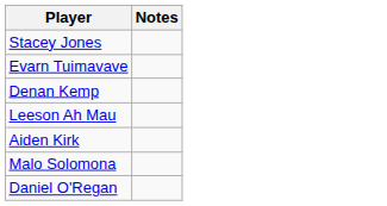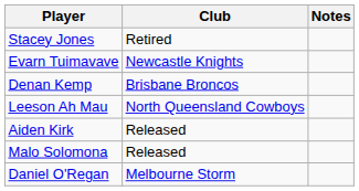 <table class="wikitable" style="font-size:90%">
 <tr style="background:#efefef;">
 <th>Player</th>
+<th>Club</th>
 <th>Notes</th>
 </tr>
 <tr>
 <td><a href='#'>Stacey Jones</a></td>
+<td>Retired</td>
 <td></td>
 </tr>
 <tr>
 <td><a href='#'>Evarn Tuimavave</a></td>
+<td><a href='#'>Newcastle Knights</a></td>
 <td></td>
 </tr>
 <tr>
 <td><a href='#'>Denan Kemp</a></td>
+<td><a href='#'>Brisbane Broncos</a></td>
 <td></td>
 </tr>
 <tr>
 <td><a href='#'>Leeson Ah Mau</a></td>
+<td><a href='#'>North Queensland Cowboys</a></td>
 <td><br></td>
 </tr>
 <tr>
 <td><a href='#'>Aiden Kirk</a></td>
+<td>Released</td>
 <td></td>
 </tr>
 <tr>
 <td><a href='#'>Malo Solomona</a></td>
+<td>Released</td>
 <td></td>
 </tr>
 <tr>
 <td><a href='#'>Daniel O'Regan</a></td>
+<td><a href='#'>Melbourne Storm</a></td>
 <td></td>
 </tr>
 </table>
